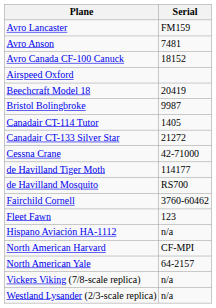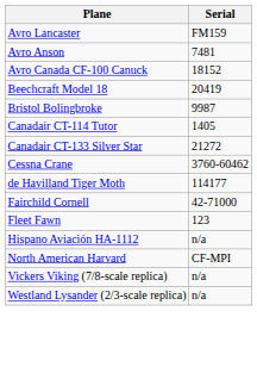 <table class="wikitable">
 <tr>
 <th>Plane</th>
 <th>Serial</th>
 </tr>
 <tr>
 <td><a href='#'>Avro Lancaster</a></td>
 <td>FM159</td>
 </tr>
 <tr>
 <td><a href='#'>Avro Anson</a></td>
 <td>7481</td>
 </tr>
 <tr>
 <td><a href='#'>Avro Canada CF-100 Canuck</a></td>
 <td>18152</td>
-</tr>
-<tr>
-<td><a href='#'>Airspeed Oxford</a></td>
-<td></td>
 </tr>
 <tr>
 <td><a href='#'>Beechcraft Model 18</a></td>
 <td>20419</td>
 </tr>
 <tr>
 <td><a href='#'>Bristol Bolingbroke</a></td>
 <td>9987</td>
 </tr>
 <tr>
 <td><a href='#'>Canadair CT-114 Tutor</a></td>
 <td>1405</td>
 </tr>
 <tr>
 <td><a href='#'>Canadair CT-133 Silver Star</a></td>
 <td>21272</td>
 </tr>
 <tr>
 <td><a href='#'>Cessna Crane</a></td>
-<td>42-71000</td>
+<td>3760-60462</td>
 </tr>
 <tr>
 <td><a href='#'>de Havilland Tiger Moth</a></td>
 <td>114177</td>
 </tr>
 <tr>
-<td><a href='#'>de Havilland Mosquito</a></td>
-<td>RS700</td>
-</tr>
-<tr>
 <td><a href='#'>Fairchild Cornell</a></td>
-<td>3760-60462</td>
+<td>42-71000</td>
 </tr>
 <tr>
 <td><a href='#'>Fleet Fawn</a></td>
 <td>123</td>
 </tr>
 <tr>
 <td><a href='#'>Hispano Aviación HA-1112</a></td>
 <td>n/a</td>
 </tr>
 <tr>
 <td><a href='#'>North American Harvard</a></td>
 <td>CF-MPI</td>
 </tr>
 <tr>
-<td><a href='#'>North American Yale</a></td>
-<td>64-2157</td>
-</tr>
-<tr>
 <td><a href='#'>Vickers Viking</a> (7/8-scale replica)</td>
 <td>n/a</td>
 </tr>
 <tr>
 <td><a href='#'>Westland Lysander</a> (2/3-scale replica)</td>
 <td>n/a</td>
 </tr>
 </table>
